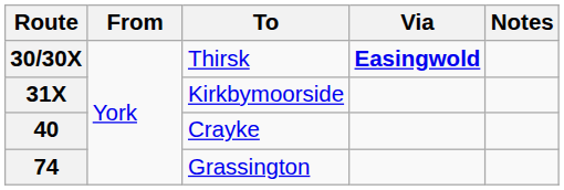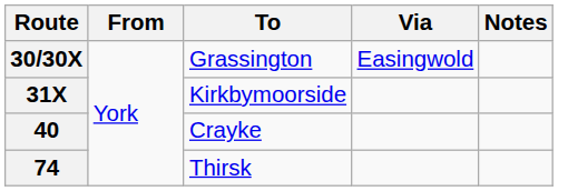 <table class="wikitable sortable mw-collapsible">
 <tr>
 <th>Route</th>
 <th scope="col" style="width: 60px;">From</th>
 <th>To</th>
 <th>Via</th>
 <th>Notes</th>
 </tr>
 <tr>
 <th>30/30X</th>
 <td rowspan="4"><a href='#'>York</a>  </td>
-<td><a href='#'>Thirsk</a></td>
-<td><strong><a href='#'>Easingwold</a></strong></td>
+<td><a href='#'>Grassington</a></td>
+<td><a href='#'>Easingwold</a></td>
 <td></td>
 </tr>
 <tr>
 <th>31X</th>
 <td><a href='#'>Kirkbymoorside</a></td>
 <td></td>
 <td></td>
 </tr>
 <tr>
 <th>40</th>
 <td><a href='#'>Crayke</a></td>
 <td></td>
 <td></td>
 </tr>
 <tr>
 <th>74</th>
-<td><a href='#'>Grassington</a></td>
+<td><a href='#'>Thirsk</a></td>
 <td></td>
 <td></td>
 </tr>
 </table>
